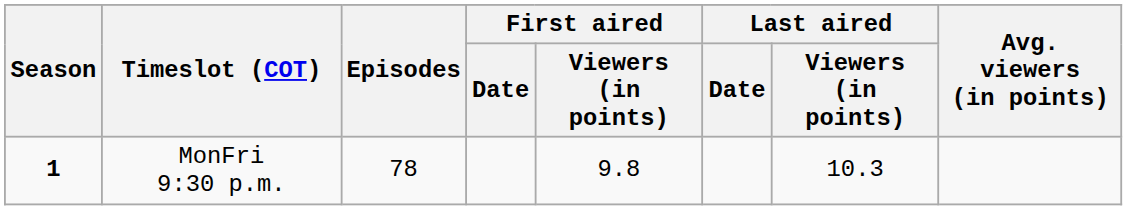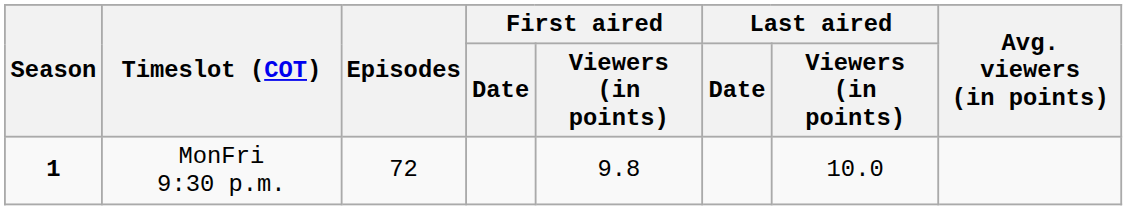 <table class="wikitable" style="text-align: center">
 <tr>
 <th scope="col" rowspan="2">Season</th>
 <th scope="col" rowspan="2">Timeslot (<a href='#'>COT</a>)</th>
 <th scope="col" rowspan="2">Episodes</th>
 <th scope="col" colspan="2">First aired</th>
 <th scope="col" colspan="2">Last aired</th>
 <th scope="col" rowspan="2">Avg. viewers<br>(in points)</th>
 </tr>
 <tr>
 <th scope="col">Date</th>
 <th scope="col">Viewers<br>(in points)</th>
 <th scope="col">Date</th>
 <th scope="col">Viewers<br>(in points)</th>
 </tr>
 <tr>
 <td rowspan="1"><strong>1</strong></td>
 <td rowspan="2">MonFri 9:30 p.m.</td>
-<td>78</td>
+<td>72</td>
 <td></td>
 <td>9.8</td>
 <td></td>
-<td>10.3</td>
+<td>10.0</td>
 <td>  </td>
 </tr>
 </table>
